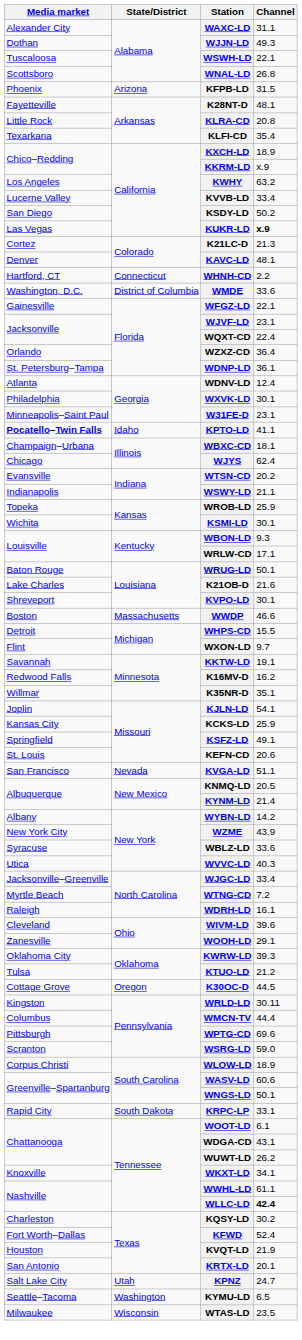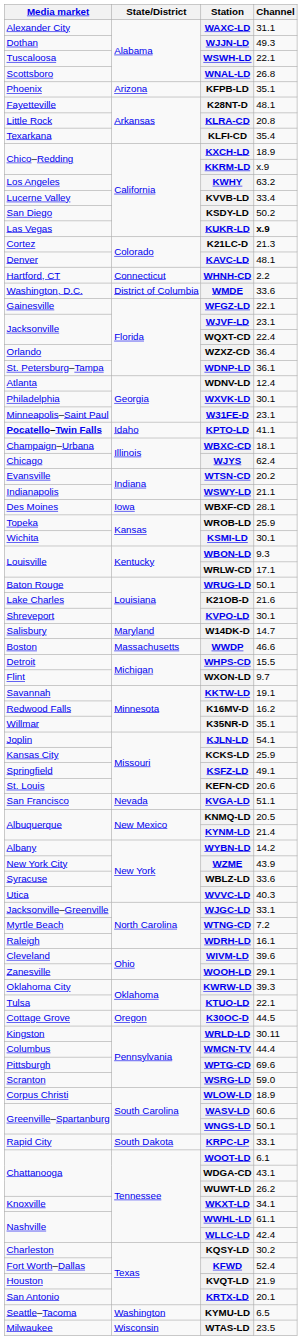 <table class="wikitable sortable">
 <tr>
 <th scope="col"><a href='#'>Media market</a></th>
 <th>State/District</th>
 <th>Station</th>
 <th>Channel</th>
 </tr>
 <tr>
 <td><a href='#'>Alexander City</a></td>
 <td rowspan="4"><a href='#'>Alabama</a></td>
 <th scope="row"><a href='#'>WAXC-LD</a></th>
 <td>31.1</td>
 </tr>
 <tr>
 <td><a href='#'>Dothan</a></td>
 <th scope="row"><a href='#'>WJJN-LD</a></th>
 <td>49.3</td>
 </tr>
 <tr>
 <td><a href='#'>Tuscaloosa</a></td>
 <th scope="row"><a href='#'>WSWH-LD</a></th>
 <td>22.1</td>
 </tr>
 <tr>
 <td><a href='#'>Scottsboro</a></td>
 <th scope="row"><a href='#'>WNAL-LD</a></th>
 <td>26.8</td>
 </tr>
 <tr>
 <td><a href='#'>Phoenix</a></td>
 <td><a href='#'>Arizona</a></td>
 <th scope="row">KFPB-LD</th>
-<td>31.5</td>
+<td>35.1</td>
 </tr>
 <tr>
 <td><a href='#'>Fayetteville</a></td>
 <td rowspan="3"><a href='#'>Arkansas</a></td>
 <th scope="row">K28NT-D</th>
 <td>48.1</td>
 </tr>
 <tr>
 <td><a href='#'>Little Rock</a></td>
 <th scope="row"><a href='#'>KLRA-CD</a></th>
 <td>20.8</td>
 </tr>
 <tr>
 <td><a href='#'>Texarkana</a></td>
 <th scope="row">KLFI-CD</th>
 <td>35.4</td>
 </tr>
 <tr>
 <td rowspan="2"><a href='#'>Chico</a>–<a href='#'>Redding</a></td>
 <td rowspan="6"><a href='#'>California</a></td>
 <th scope="row"><a href='#'>KXCH-LD</a></th>
 <td>18.9</td>
 </tr>
 <tr>
 <th scope="row"><a href='#'>KKRM-LD</a></th>
 <td>x.9</td>
 </tr>
 <tr>
 <td><a href='#'>Los Angeles</a></td>
 <th scope="row"><a href='#'>KWHY</a></th>
 <td>63.2</td>
 </tr>
 <tr>
 <td><a href='#'>Lucerne Valley</a></td>
 <th scope="row">KVVB-LD</th>
 <td>33.4</td>
 </tr>
 <tr>
 <td><a href='#'>San Diego</a></td>
 <th scope="row">KSDY-LD</th>
 <td>50.2</td>
 </tr>
 <tr>
 <td><a href='#'>Las Vegas</a></td>
 <th scope="row"><a href='#'>KUKR-LD</a></th>
 <td><strong>x.9</strong></td>
 </tr>
 <tr>
 <td><a href='#'>Cortez</a></td>
 <td rowspan="2"><a href='#'>Colorado</a></td>
 <th scope="row">K21LC-D</th>
 <td>21.3</td>
 </tr>
 <tr>
 <td><a href='#'>Denver</a></td>
 <th scope="row"><a href='#'>KAVC-LD</a></th>
 <td>48.1</td>
 </tr>
 <tr>
 <td><a href='#'>Hartford, CT</a></td>
 <td><a href='#'>Connecticut</a></td>
 <th scope="row"><a href='#'>WHNH-CD</a></th>
 <td>2.2</td>
 </tr>
 <tr>
 <td><a href='#'>Washington, D.C.</a></td>
 <td><a href='#'>District of Columbia</a></td>
 <th scope="row"><a href='#'>WMDE</a></th>
 <td>33.6</td>
 </tr>
 <tr>
 <td><a href='#'>Gainesville</a></td>
 <td rowspan="5"><a href='#'>Florida</a></td>
 <th scope="row"><a href='#'>WFGZ-LD</a></th>
 <td>22.1</td>
 </tr>
 <tr>
 <td rowspan="2"><a href='#'>Jacksonville</a></td>
 <th scope="row"><a href='#'>WJVF-LD</a></th>
 <td>23.1</td>
 </tr>
 <tr>
 <th scope="row">WQXT-CD</th>
 <td>22.4</td>
 </tr>
 <tr>
 <td><a href='#'>Orlando</a></td>
 <th scope="row">WZXZ-CD</th>
 <td>36.4</td>
 </tr>
 <tr>
 <td><a href='#'>St. Petersburg</a>–<a href='#'>Tampa</a></td>
 <th scope="row"><a href='#'>WDNP-LD</a></th>
 <td>36.1</td>
 </tr>
 <tr>
 <td><a href='#'>Atlanta</a></td>
 <td rowspan="3"><a href='#'>Georgia</a></td>
 <th scope="row">WDNV-LD</th>
 <td>12.4</td>
 </tr>
 <tr>
 <td><a href='#'>Philadelphia</a></td>
 <th scope="row"><a href='#'>WXVK-LD</a></th>
 <td>30.1</td>
 </tr>
 <tr>
 <td><a href='#'>Minneapolis</a>–<a href='#'>Saint Paul</a></td>
 <th scope="row"><a href='#'>W31FE-D</a></th>
 <td>23.1</td>
 </tr>
 <tr>
 <td><strong><a href='#'>Pocatello</a>–<a href='#'>Twin Falls</a></strong></td>
 <td><a href='#'>Idaho</a></td>
 <th scope="row"><a href='#'>KPTO-LD</a></th>
 <td>41.1</td>
 </tr>
 <tr>
 <td><a href='#'>Champaign</a>–<a href='#'>Urbana</a></td>
 <td rowspan="2"><a href='#'>Illinois</a></td>
 <th scope="row"><a href='#'>WBXC-CD</a></th>
 <td>18.1</td>
 </tr>
 <tr>
 <td><a href='#'>Chicago</a></td>
 <th scope="row"><a href='#'>WJYS</a></th>
 <td>62.4</td>
 </tr>
 <tr>
 <td><a href='#'>Evansville</a></td>
 <td rowspan="2"><a href='#'>Indiana</a></td>
 <th scope="row"><a href='#'>WTSN-CD</a></th>
 <td>20.2</td>
 </tr>
 <tr>
 <td><a href='#'>Indianapolis</a></td>
 <th scope="row"><a href='#'>WSWY-LD</a></th>
 <td>21.1</td>
 </tr>
 <tr>
+<td><a href='#'>Des Moines</a></td>
+<td><a href='#'>Iowa</a></td>
+<th scope="row">WBXF-CD</th>
+<td>28.1</td>
+</tr>
+<tr>
 <td><a href='#'>Topeka</a></td>
 <td rowspan="2"><a href='#'>Kansas</a></td>
 <th scope="row">WROB-LD</th>
 <td>25.9</td>
 </tr>
 <tr>
 <td><a href='#'>Wichita</a></td>
 <th scope="row"><a href='#'>KSMI-LD</a></th>
 <td>30.1</td>
 </tr>
 <tr>
 <td rowspan="2"><a href='#'>Louisville</a></td>
 <td rowspan="2"><a href='#'>Kentucky</a></td>
 <th scope="row"><a href='#'>WBON-LD</a></th>
 <td>9.3</td>
 </tr>
 <tr>
 <th scope="row">WRLW-CD</th>
 <td>17.1</td>
 </tr>
 <tr>
 <td><a href='#'>Baton Rouge</a></td>
 <td rowspan="3"><a href='#'>Louisiana</a></td>
 <th scope="row"><a href='#'>WRUG-LD</a></th>
 <td>50.1</td>
 </tr>
 <tr>
 <td><a href='#'>Lake Charles</a></td>
 <th scope="row">K21OB-D</th>
 <td>21.6</td>
 </tr>
 <tr>
 <td><a href='#'>Shreveport</a></td>
 <th scope="row"><a href='#'>KVPO-LD</a></th>
 <td>30.1</td>
+</tr>
+<tr>
+<td><a href='#'>Salisbury</a></td>
+<td><a href='#'>Maryland</a></td>
+<th scope="row">W14DK-D</th>
+<td>14.7</td>
 </tr>
 <tr>
 <td><a href='#'>Boston</a></td>
 <td><a href='#'>Massachusetts</a></td>
 <th scope="row"><a href='#'>WWDP</a></th>
 <td>46.6</td>
 </tr>
 <tr>
 <td><a href='#'>Detroit</a></td>
 <td rowspan="2"><a href='#'>Michigan</a></td>
 <th scope="row"><a href='#'>WHPS-CD</a></th>
 <td>15.5</td>
 </tr>
 <tr>
 <td><a href='#'>Flint</a></td>
 <th scope="row">WXON-LD</th>
 <td>9.7</td>
 </tr>
 <tr>
 <td><a href='#'>Savannah</a></td>
 <td rowspan="3"><a href='#'>Minnesota</a></td>
 <th scope="row"><a href='#'>KKTW-LD</a></th>
 <td>19.1</td>
 </tr>
 <tr>
 <td><a href='#'>Redwood Falls</a></td>
 <th scope="row">K16MV-D</th>
 <td>16.2</td>
 </tr>
 <tr>
 <td><a href='#'>Willmar</a></td>
 <th scope="row">K35NR-D</th>
 <td>35.1</td>
 </tr>
 <tr>
 <td><a href='#'>Joplin</a></td>
 <td rowspan="4"><a href='#'>Missouri</a></td>
 <th scope="row"><a href='#'>KJLN-LD</a></th>
 <td>54.1</td>
 </tr>
 <tr>
 <td><a href='#'>Kansas City</a></td>
 <th scope="row">KCKS-LD</th>
 <td>25.9</td>
 </tr>
 <tr>
 <td><a href='#'>Springfield</a></td>
 <th scope="row"><a href='#'>KSFZ-LD</a></th>
 <td>49.1</td>
 </tr>
 <tr>
 <td><a href='#'>St. Louis</a></td>
 <th scope="row">KEFN-CD</th>
 <td>20.6</td>
 </tr>
 <tr>
 <td><a href='#'>San Francisco</a></td>
 <td><a href='#'>Nevada</a></td>
 <th scope="row"><a href='#'>KVGA-LD</a></th>
 <td>51.1</td>
 </tr>
 <tr>
 <td rowspan="2"><a href='#'>Albuquerque</a></td>
 <td rowspan="2"><a href='#'>New Mexico</a></td>
 <th scope="row">KNMQ-LD</th>
 <td>20.5</td>
 </tr>
 <tr>
 <th scope="row"><a href='#'>KYNM-LD</a></th>
 <td>21.4</td>
 </tr>
 <tr>
 <td><a href='#'>Albany</a></td>
 <td rowspan="4"><a href='#'>New York</a></td>
 <th scope="row"><a href='#'>WYBN-LD</a></th>
 <td>14.2</td>
 </tr>
 <tr>
 <td><a href='#'>New York City</a></td>
 <th scope="row"><a href='#'>WZME</a></th>
 <td>43.9</td>
 </tr>
 <tr>
 <td><a href='#'>Syracuse</a></td>
 <th scope="row">WBLZ-LD</th>
 <td>33.6</td>
 </tr>
 <tr>
 <td><a href='#'>Utica</a></td>
 <th scope="row"><a href='#'>WVVC-LD</a></th>
 <td>40.3</td>
 </tr>
 <tr>
 <td><a href='#'>Jacksonville</a>–<a href='#'>Greenville</a></td>
 <td rowspan="3"><a href='#'>North Carolina</a></td>
 <th scope="row"><a href='#'>WJGC-LD</a></th>
-<td>33.4</td>
+<td>33.1</td>
 </tr>
 <tr>
 <td><a href='#'>Myrtle Beach</a></td>
 <th scope="row"><a href='#'>WTNG-CD</a></th>
 <td>7.2</td>
 </tr>
 <tr>
 <td><a href='#'>Raleigh</a></td>
 <th scope="row"><a href='#'>WDRH-LD</a></th>
 <td>16.1</td>
 </tr>
 <tr>
 <td><a href='#'>Cleveland</a></td>
 <td rowspan="2"><a href='#'>Ohio</a></td>
 <th scope="row"><a href='#'>WIVM-LD</a></th>
 <td>39.6</td>
 </tr>
 <tr>
 <td><a href='#'>Zanesville</a></td>
 <th scope="row"><a href='#'>WOOH-LD</a></th>
 <td>29.1</td>
 </tr>
 <tr>
 <td><a href='#'>Oklahoma City</a></td>
 <td rowspan="2"><a href='#'>Oklahoma</a></td>
 <th scope="row"><a href='#'>KWRW-LD</a></th>
 <td>39.3</td>
 </tr>
 <tr>
 <td><a href='#'>Tulsa</a></td>
 <th scope="row"><a href='#'>KTUO-LD</a></th>
-<td>21.2</td>
+<td>22.1</td>
 </tr>
 <tr>
 <td><a href='#'>Cottage Grove</a></td>
 <td><a href='#'>Oregon</a></td>
 <th scope="row"><a href='#'>K30OC-D</a></th>
 <td>44.5</td>
 </tr>
 <tr>
 <td><a href='#'>Kingston</a></td>
 <td rowspan="4"><a href='#'>Pennsylvania</a></td>
 <th scope="row"><a href='#'>WRLD-LD</a></th>
 <td>30.11</td>
 </tr>
 <tr>
 <td><a href='#'>Columbus</a></td>
 <th scope="row"><a href='#'>WMCN-TV</a></th>
 <td>44.4</td>
 </tr>
 <tr>
 <td><a href='#'>Pittsburgh</a></td>
 <th scope="row"><a href='#'>WPTG-CD</a></th>
 <td>69.6</td>
 </tr>
 <tr>
 <td><a href='#'>Scranton</a></td>
 <th scope="row"><a href='#'>WSRG-LD</a></th>
 <td>59.0</td>
 </tr>
 <tr>
 <td><a href='#'>Corpus Christi</a></td>
 <td rowspan="3"><a href='#'>South Carolina</a></td>
 <th scope="row"><a href='#'>WLOW-LD</a></th>
 <td>18.9</td>
 </tr>
 <tr>
 <td rowspan="2"><a href='#'>Greenville</a>–<a href='#'>Spartanburg</a></td>
 <th scope="row"><a href='#'>WASV-LD</a></th>
 <td>60.6</td>
 </tr>
 <tr>
 <th scope="row"><a href='#'>WNGS-LD</a></th>
 <td>50.1</td>
 </tr>
 <tr>
 <td><a href='#'>Rapid City</a></td>
 <td><a href='#'>South Dakota</a></td>
 <th scope="row"><a href='#'>KRPC-LP</a></th>
 <td>33.1</td>
 </tr>
 <tr>
 <td rowspan="3"><a href='#'>Chattanooga</a></td>
 <td rowspan="6"><a href='#'>Tennessee</a></td>
 <th scope="row"><a href='#'>WOOT-LD</a></th>
 <td>6.1</td>
 </tr>
 <tr>
 <th scope="row">WDGA-CD</th>
 <td>43.1</td>
 </tr>
 <tr>
 <th scope="row">WUWT-LD</th>
 <td>26.2</td>
 </tr>
 <tr>
 <td><a href='#'>Knoxville</a></td>
 <th scope="row"><a href='#'>WKXT-LD</a></th>
 <td>34.1</td>
 </tr>
 <tr>
 <td rowspan="2"><a href='#'>Nashville</a></td>
 <th scope="row"><a href='#'>WWHL-LD</a></th>
 <td>61.1</td>
 </tr>
 <tr>
 <th scope="row"><a href='#'>WLLC-LD</a></th>
-<td><strong>42.4</strong></td>
+<td>42.4</td>
 </tr>
 <tr>
 <td><a href='#'>Charleston</a></td>
 <td rowspan="4"><a href='#'>Texas</a></td>
 <th scope="row">KQSY-LD</th>
 <td>30.2</td>
 </tr>
 <tr>
 <td><a href='#'>Fort Worth</a>–<a href='#'>Dallas</a></td>
 <th scope="row"><a href='#'>KFWD</a></th>
 <td>52.4</td>
 </tr>
 <tr>
 <td><a href='#'>Houston</a></td>
 <th scope="row">KVQT-LD</th>
 <td>21.9</td>
 </tr>
 <tr>
 <td><a href='#'>San Antonio</a></td>
 <th scope="row"><a href='#'>KRTX-LD</a></th>
 <td>20.1</td>
 </tr>
 <tr>
-<td><a href='#'>Salt Lake City</a></td>
-<td><a href='#'>Utah</a></td>
-<th scope="row"><a href='#'>KPNZ</a></th>
-<td>24.7</td>
-</tr>
-<tr>
 <td><a href='#'>Seattle</a>–<a href='#'>Tacoma</a></td>
 <td><a href='#'>Washington</a></td>
 <th scope="row">KYMU-LD</th>
 <td>6.5</td>
 </tr>
 <tr>
 <td><a href='#'>Milwaukee</a></td>
 <td><a href='#'>Wisconsin</a></td>
 <th scope="row">WTAS-LD</th>
 <td>23.5</td>
 </tr>
 </table>
